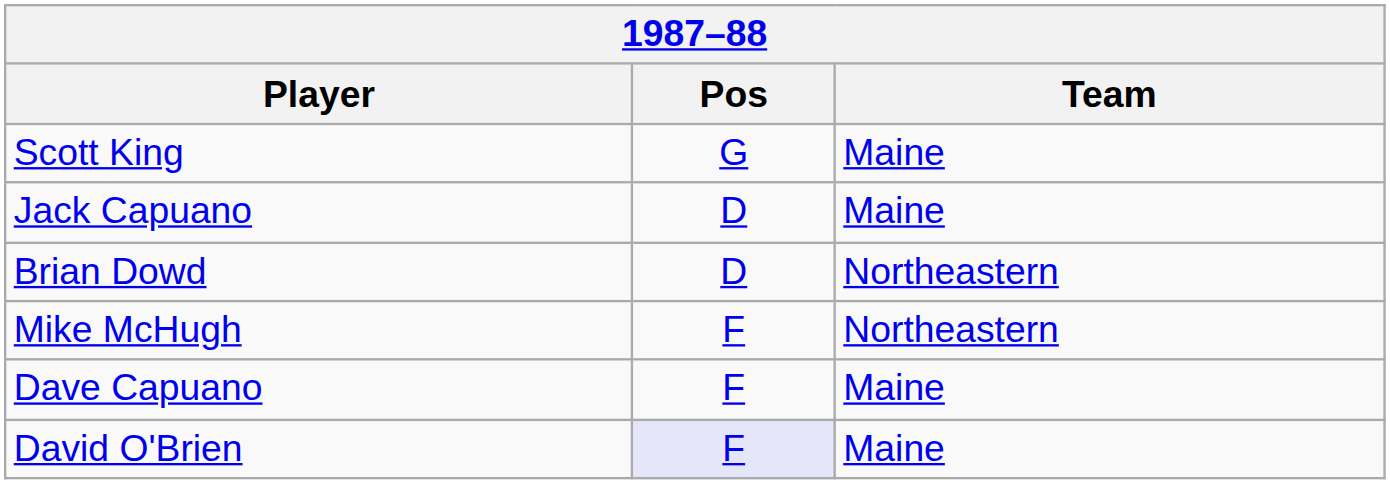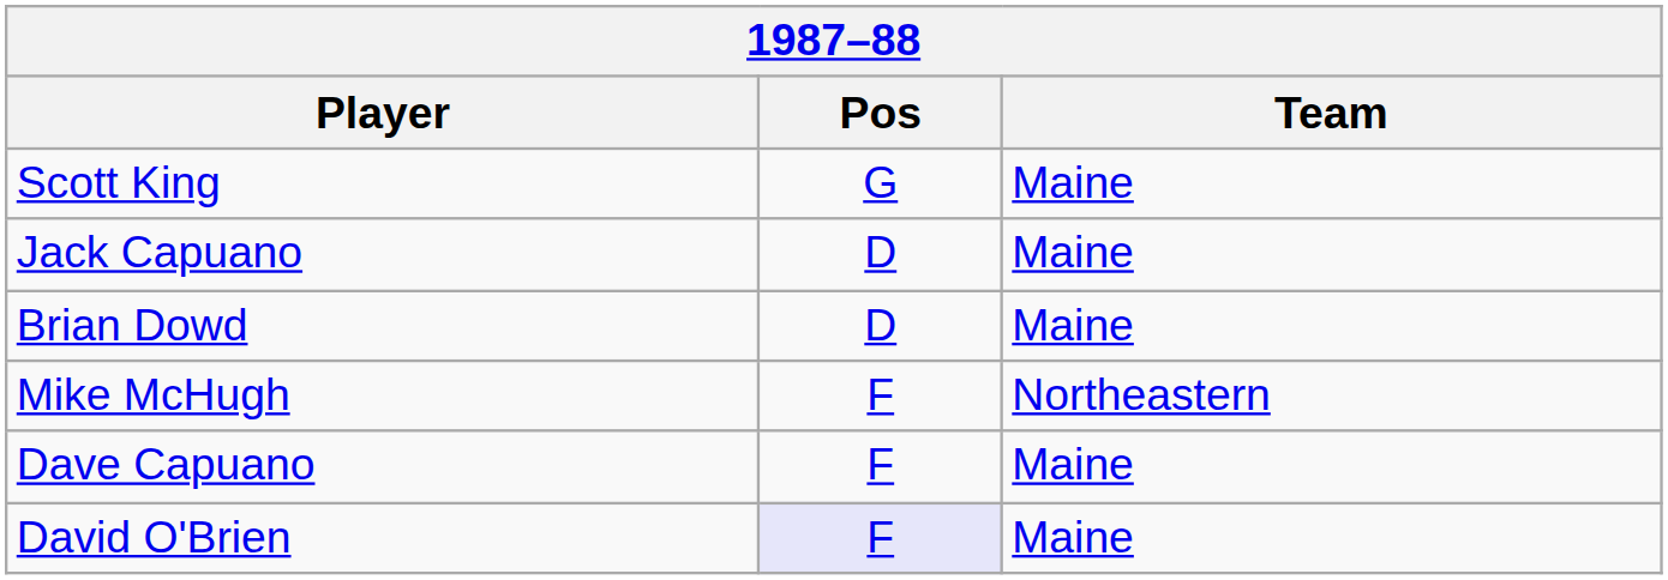 <table class="wikitable" width=95%>
 <tr>
 <th colspan=3><a href='#'>1987–88</a></th>
 </tr>
 <tr>
 <th>Player</th>
 <th>Pos</th>
 <th>Team</th>
 </tr>
 <tr>
 <td><a href='#'>Scott King</a></td>
 <td align=center><a href='#'>G</a></td>
 <td><a href='#'>Maine</a></td>
 </tr>
 <tr>
 <td><a href='#'>Jack Capuano</a></td>
 <td align=center><a href='#'>D</a></td>
 <td><a href='#'>Maine</a></td>
 </tr>
 <tr>
 <td><a href='#'>Brian Dowd</a></td>
 <td align=center><a href='#'>D</a></td>
-<td><a href='#'>Northeastern</a></td>
+<td><a href='#'>Maine</a></td>
 </tr>
 <tr>
 <td><a href='#'>Mike McHugh</a></td>
 <td align=center><a href='#'>F</a></td>
 <td><a href='#'>Northeastern</a></td>
 </tr>
 <tr>
 <td><a href='#'>Dave Capuano</a></td>
 <td align=center><a href='#'>F</a></td>
 <td><a href='#'>Maine</a></td>
 </tr>
 <tr>
 <td><a href='#'>David O'Brien</a></td>
 <td align=center style="background: lavender;"><a href='#'>F</a></td>
 <td><a href='#'>Maine</a></td>
 </tr>
 </table>
